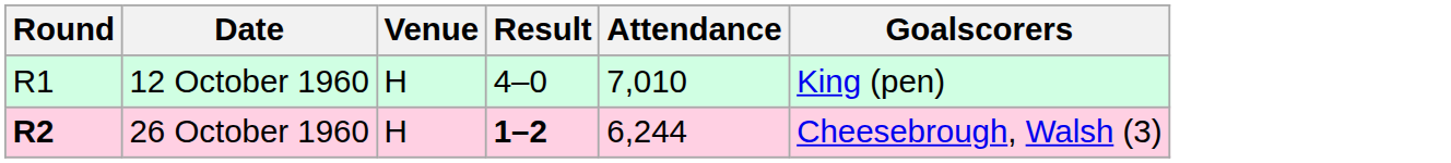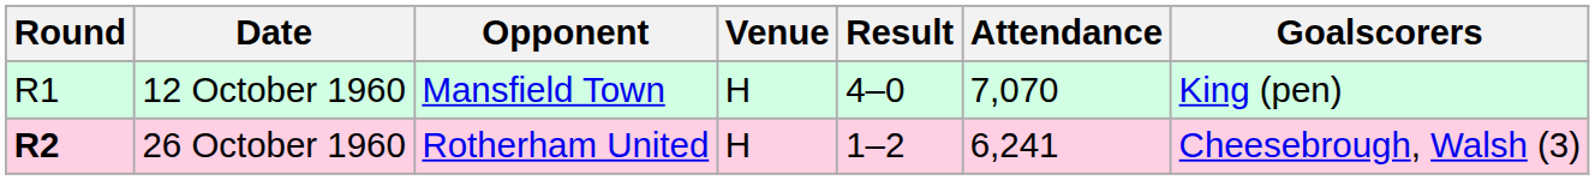 <table class="wikitable">
 <tr>
 <th>Round</th>
 <th>Date</th>
+<th>Opponent</th>
 <th>Venue</th>
 <th>Result</th>
 <th>Attendance</th>
 <th>Goalscorers</th>
 </tr>
 <tr style="background:#d0ffe3;">
 <td>R1</td>
 <td>12 October 1960</td>
+<td><a href='#'>Mansfield Town</a></td>
 <td>H</td>
 <td>4–0</td>
-<td>7,010</td>
+<td>7,070</td>
 <td><a href='#'>King</a> (pen)</td>
 </tr>
 <tr style="background:#ffd0e3;">
 <td><strong>R2</strong></td>
 <td>26 October 1960</td>
+<td><a href='#'>Rotherham United</a></td>
 <td>H</td>
-<td><strong>1–2</strong></td>
-<td>6,244</td>
+<td>1–2</td>
+<td>6,241</td>
 <td><a href='#'>Cheesebrough</a>, <a href='#'>Walsh</a> (3)</td>
 </tr>
 </table>
